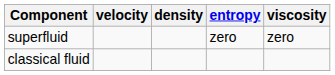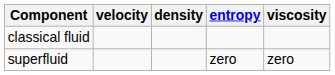 <table class="wikitable">
 <tr>
 <th>Component</th>
 <th>velocity</th>
 <th>density</th>
 <th><a href='#'>entropy</a></th>
 <th>viscosity</th>
 </tr>
 <tr>
+<td>classical fluid</td>
+<td></td>
+<td></td>
+<td></td>
+<td></td>
+</tr>
+<tr>
 <td>superfluid</td>
 <td></td>
 <td></td>
 <td>zero</td>
 <td>zero</td>
 </tr>
-<tr>
-<td>classical fluid</td>
-<td></td>
-<td></td>
-<td></td>
-<td></td>
-</tr>
 </table>
